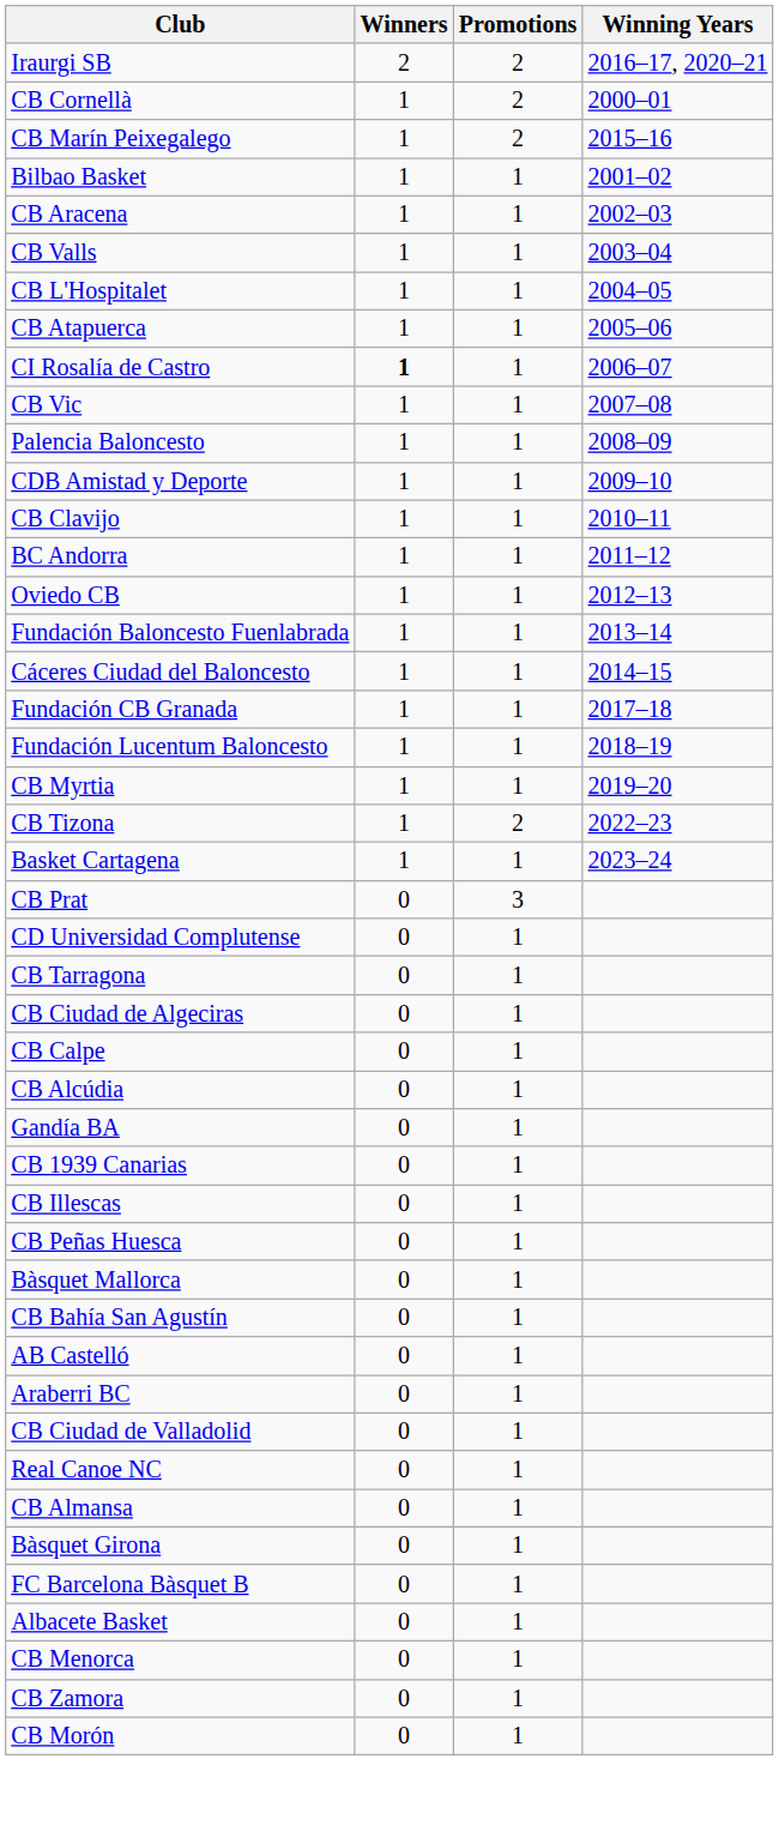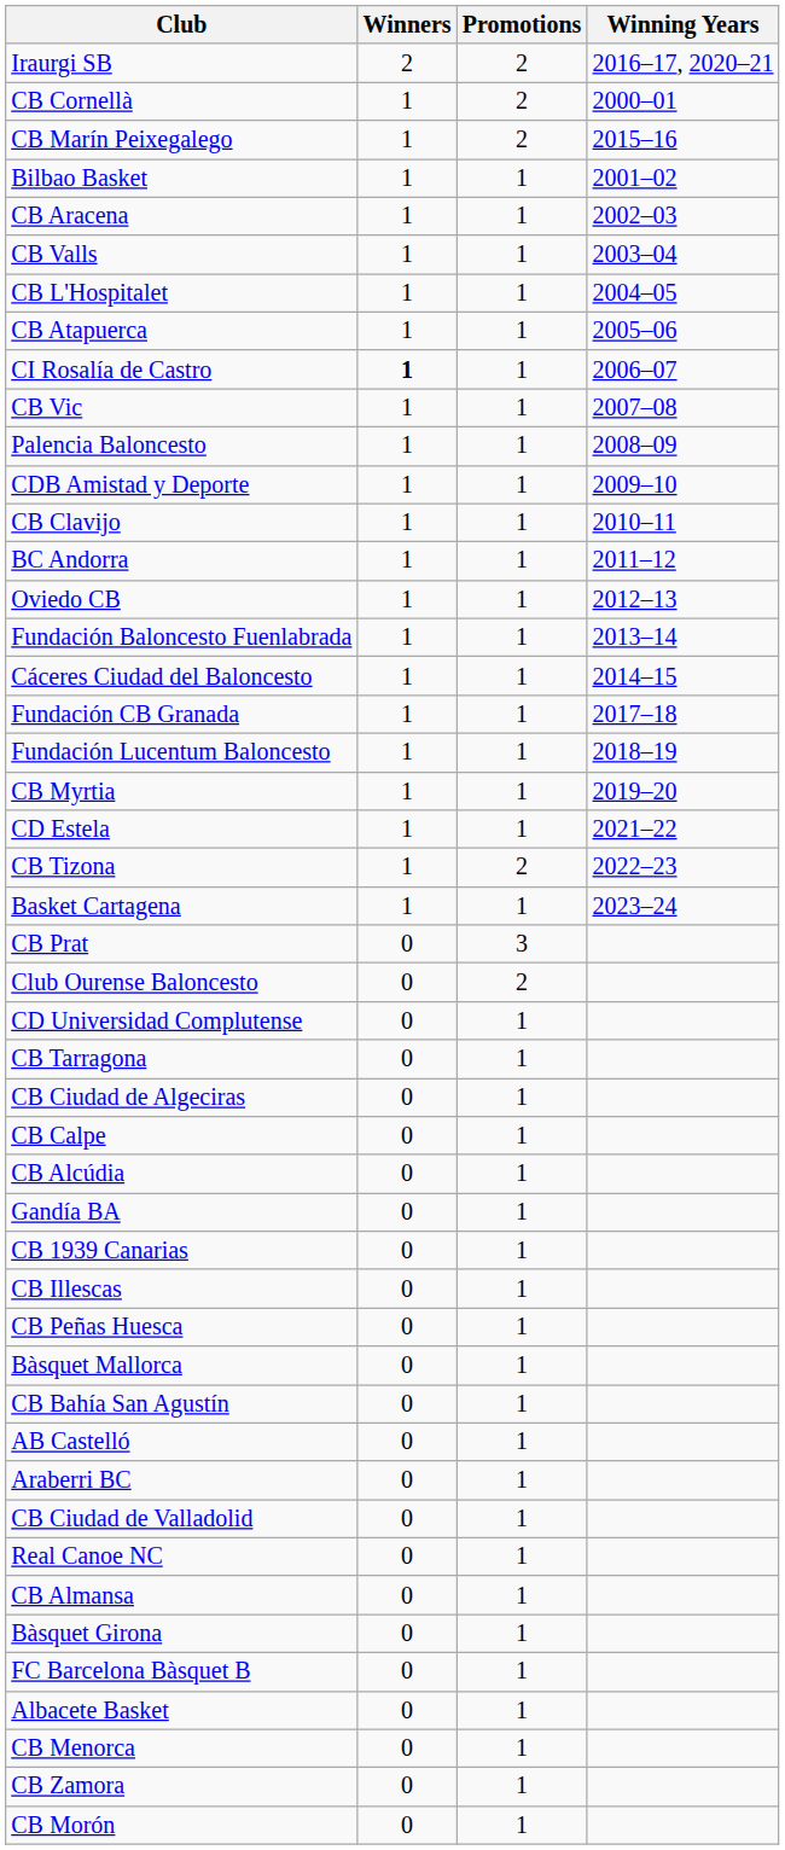 <table class="wikitable">
 <tr>
 <th>Club</th>
 <th>Winners</th>
 <th>Promotions</th>
 <th>Winning Years</th>
 </tr>
 <tr>
 <td><a href='#'>Iraurgi SB</a></td>
 <td style="text-align:center;">2</td>
 <td style="text-align:center;">2</td>
 <td><a href='#'>2016–17</a>, <a href='#'>2020–21</a></td>
 </tr>
 <tr>
 <td><a href='#'>CB Cornellà</a></td>
 <td style="text-align:center;">1</td>
 <td style="text-align:center;">2</td>
 <td><a href='#'>2000–01</a></td>
 </tr>
 <tr>
 <td><a href='#'>CB Marín Peixegalego</a></td>
 <td style="text-align:center;">1</td>
 <td style="text-align:center;">2</td>
 <td><a href='#'>2015–16</a></td>
 </tr>
 <tr>
 <td><a href='#'>Bilbao Basket</a></td>
 <td style="text-align:center;">1</td>
 <td style="text-align:center;">1</td>
 <td><a href='#'>2001–02</a></td>
 </tr>
 <tr>
 <td><a href='#'>CB Aracena</a></td>
 <td style="text-align:center;">1</td>
 <td style="text-align:center;">1</td>
 <td><a href='#'>2002–03</a></td>
 </tr>
 <tr>
 <td><a href='#'>CB Valls</a></td>
 <td style="text-align:center;">1</td>
 <td style="text-align:center;">1</td>
 <td><a href='#'>2003–04</a></td>
 </tr>
 <tr>
 <td><a href='#'>CB L'Hospitalet</a></td>
 <td style="text-align:center;">1</td>
 <td style="text-align:center;">1</td>
 <td><a href='#'>2004–05</a></td>
 </tr>
 <tr>
 <td><a href='#'>CB Atapuerca</a></td>
 <td style="text-align:center;">1</td>
 <td style="text-align:center;">1</td>
 <td><a href='#'>2005–06</a></td>
 </tr>
 <tr>
 <td><a href='#'>CI Rosalía de Castro</a></td>
 <td style="text-align:center;"><strong>1</strong></td>
 <td style="text-align:center;">1</td>
 <td><a href='#'>2006–07</a></td>
 </tr>
 <tr>
 <td><a href='#'>CB Vic</a></td>
 <td style="text-align:center;">1</td>
 <td style="text-align:center;">1</td>
 <td><a href='#'>2007–08</a></td>
 </tr>
 <tr>
 <td><a href='#'>Palencia Baloncesto</a></td>
 <td style="text-align:center;">1</td>
 <td style="text-align:center;">1</td>
 <td><a href='#'>2008–09</a></td>
 </tr>
 <tr>
 <td><a href='#'>CDB Amistad y Deporte</a></td>
 <td style="text-align:center;">1</td>
 <td style="text-align:center;">1</td>
 <td><a href='#'>2009–10</a></td>
 </tr>
 <tr>
 <td><a href='#'>CB Clavijo</a></td>
 <td style="text-align:center;">1</td>
 <td style="text-align:center;">1</td>
 <td><a href='#'>2010–11</a></td>
 </tr>
 <tr>
 <td><a href='#'>BC Andorra</a></td>
 <td style="text-align:center;">1</td>
 <td style="text-align:center;">1</td>
 <td><a href='#'>2011–12</a></td>
 </tr>
 <tr>
 <td><a href='#'>Oviedo CB</a></td>
 <td style="text-align:center;">1</td>
 <td style="text-align:center;">1</td>
 <td><a href='#'>2012–13</a></td>
 </tr>
 <tr>
 <td><a href='#'>Fundación Baloncesto Fuenlabrada</a></td>
 <td style="text-align:center;">1</td>
 <td style="text-align:center;">1</td>
 <td><a href='#'>2013–14</a></td>
 </tr>
 <tr>
 <td><a href='#'>Cáceres Ciudad del Baloncesto</a></td>
 <td style="text-align:center;">1</td>
 <td style="text-align:center;">1</td>
 <td><a href='#'>2014–15</a></td>
 </tr>
 <tr>
 <td><a href='#'>Fundación CB Granada</a></td>
 <td style="text-align:center;">1</td>
 <td style="text-align:center;">1</td>
 <td><a href='#'>2017–18</a></td>
 </tr>
 <tr>
 <td><a href='#'>Fundación Lucentum Baloncesto</a></td>
 <td style="text-align:center;">1</td>
 <td style="text-align:center;">1</td>
 <td><a href='#'>2018–19</a></td>
 </tr>
 <tr>
 <td><a href='#'>CB Myrtia</a></td>
 <td style="text-align:center;">1</td>
 <td style="text-align:center;">1</td>
 <td><a href='#'>2019–20</a></td>
 </tr>
 <tr>
+<td><a href='#'>CD Estela</a></td>
+<td style="text-align:center;">1</td>
+<td style="text-align:center;">1</td>
+<td><a href='#'>2021–22</a></td>
+</tr>
+<tr>
 <td><a href='#'>CB Tizona</a></td>
 <td style="text-align:center;">1</td>
 <td style="text-align:center;">2</td>
 <td><a href='#'>2022–23</a></td>
 </tr>
 <tr>
 <td><a href='#'>Basket Cartagena</a></td>
 <td style="text-align:center;">1</td>
 <td style="text-align:center;">1</td>
 <td><a href='#'>2023–24</a></td>
 </tr>
 <tr>
 <td><a href='#'>CB Prat</a></td>
 <td style="text-align:center;">0</td>
 <td style="text-align:center;">3</td>
+<td></td>
+</tr>
+<tr>
+<td><a href='#'>Club Ourense Baloncesto</a></td>
+<td style="text-align:center;">0</td>
+<td style="text-align:center;">2</td>
 <td></td>
 </tr>
 <tr>
 <td><a href='#'>CD Universidad Complutense</a></td>
 <td style="text-align:center;">0</td>
 <td style="text-align:center;">1</td>
 <td></td>
 </tr>
 <tr>
 <td><a href='#'>CB Tarragona</a></td>
 <td style="text-align:center;">0</td>
 <td style="text-align:center;">1</td>
 <td></td>
 </tr>
 <tr>
 <td><a href='#'>CB Ciudad de Algeciras</a></td>
 <td style="text-align:center;">0</td>
 <td style="text-align:center;">1</td>
 <td></td>
 </tr>
 <tr>
 <td><a href='#'>CB Calpe</a></td>
 <td style="text-align:center;">0</td>
 <td style="text-align:center;">1</td>
 <td></td>
 </tr>
 <tr>
 <td><a href='#'>CB Alcúdia</a></td>
 <td style="text-align:center;">0</td>
 <td style="text-align:center;">1</td>
 <td></td>
 </tr>
 <tr>
 <td><a href='#'>Gandía BA</a></td>
 <td style="text-align:center;">0</td>
 <td style="text-align:center;">1</td>
 <td></td>
 </tr>
 <tr>
 <td><a href='#'>CB 1939 Canarias</a></td>
 <td style="text-align:center;">0</td>
 <td style="text-align:center;">1</td>
 <td></td>
 </tr>
 <tr>
 <td><a href='#'>CB Illescas</a></td>
 <td style="text-align:center;">0</td>
 <td style="text-align:center;">1</td>
 <td></td>
 </tr>
 <tr>
 <td><a href='#'>CB Peñas Huesca</a></td>
 <td style="text-align:center;">0</td>
 <td style="text-align:center;">1</td>
 <td></td>
 </tr>
 <tr>
 <td><a href='#'>Bàsquet Mallorca</a></td>
 <td style="text-align:center;">0</td>
 <td style="text-align:center;">1</td>
 <td></td>
 </tr>
 <tr>
 <td><a href='#'>CB Bahía San Agustín</a></td>
 <td style="text-align:center;">0</td>
 <td style="text-align:center;">1</td>
 <td></td>
 </tr>
 <tr>
 <td><a href='#'>AB Castelló</a></td>
 <td style="text-align:center;">0</td>
 <td style="text-align:center;">1</td>
 <td></td>
 </tr>
 <tr>
 <td><a href='#'>Araberri BC</a></td>
 <td style="text-align:center;">0</td>
 <td style="text-align:center;">1</td>
 <td></td>
 </tr>
 <tr>
 <td><a href='#'>CB Ciudad de Valladolid</a></td>
 <td style="text-align:center;">0</td>
 <td style="text-align:center;">1</td>
 <td></td>
 </tr>
 <tr>
 <td><a href='#'>Real Canoe NC</a></td>
 <td style="text-align:center;">0</td>
 <td style="text-align:center;">1</td>
 <td></td>
 </tr>
 <tr>
 <td><a href='#'>CB Almansa</a></td>
 <td style="text-align:center;">0</td>
 <td style="text-align:center;">1</td>
 <td></td>
 </tr>
 <tr>
 <td><a href='#'>Bàsquet Girona</a></td>
 <td style="text-align:center;">0</td>
 <td style="text-align:center;">1</td>
 <td></td>
 </tr>
 <tr>
 <td><a href='#'>FC Barcelona Bàsquet B</a></td>
 <td style="text-align:center;">0</td>
 <td style="text-align:center;">1</td>
 <td></td>
 </tr>
 <tr>
 <td><a href='#'>Albacete Basket</a></td>
 <td style="text-align:center;">0</td>
 <td style="text-align:center;">1</td>
 <td></td>
 </tr>
 <tr>
 <td><a href='#'>CB Menorca</a></td>
 <td style="text-align:center;">0</td>
 <td style="text-align:center;">1</td>
 <td></td>
 </tr>
 <tr>
 <td><a href='#'>CB Zamora</a></td>
 <td style="text-align:center;">0</td>
 <td style="text-align:center;">1</td>
 <td></td>
 </tr>
 <tr>
 <td><a href='#'>CB Morón</a></td>
 <td style="text-align:center;">0</td>
 <td style="text-align:center;">1</td>
 <td></td>
 </tr>
 </table>
